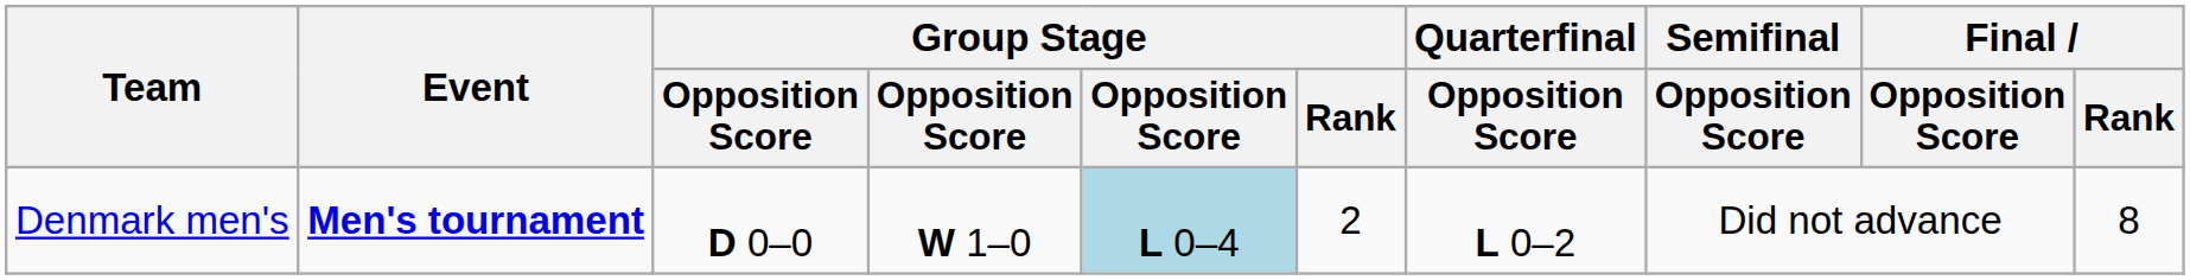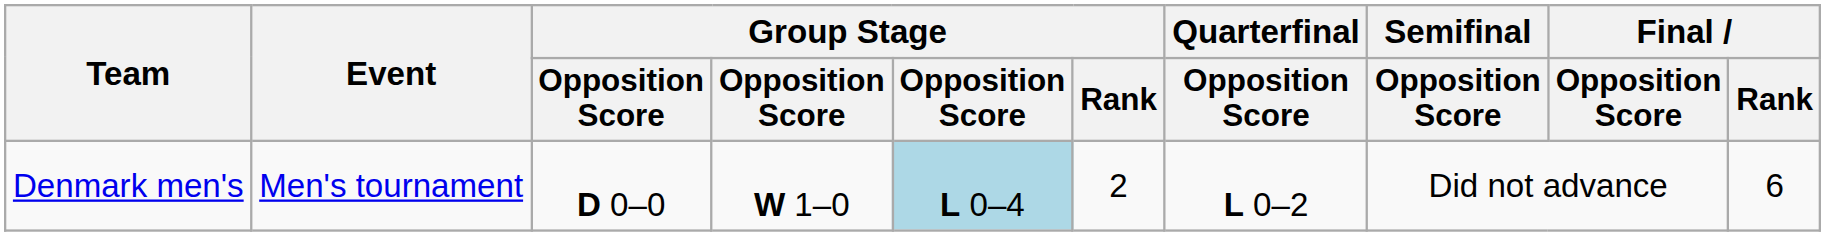 <table class="wikitable" style="font-size:90%">
 <tr>
 <th rowspan=2>Team</th>
 <th rowspan=2>Event</th>
 <th colspan=4>Group Stage</th>
 <th>Quarterfinal</th>
 <th>Semifinal</th>
 <th colspan=2>Final / </th>
 </tr>
 <tr style="font-size:95%">
 <th>Opposition<br>Score</th>
 <th>Opposition<br>Score</th>
 <th>Opposition<br>Score</th>
 <th>Rank</th>
 <th>Opposition<br>Score</th>
 <th>Opposition<br>Score</th>
 <th>Opposition<br>Score</th>
 <th>Rank</th>
 </tr>
 <tr align=center>
 <td align=left><a href='#'>Denmark men's</a></td>
-<td align=left><strong><a href='#'>Men's tournament</a></strong></td>
+<td align=left><a href='#'>Men's tournament</a></td>
 <td><br><strong>D</strong> 0–0</td>
 <td><br><strong>W</strong> 1–0</td>
 <td style="background: lightblue;"><br><strong>L</strong> 0–4</td>
 <td>2</td>
 <td><br><strong>L</strong> 0–2</td>
 <td colspan=2>Did not advance</td>
-<td>8</td>
+<td>6</td>
 </tr>
 </table>
